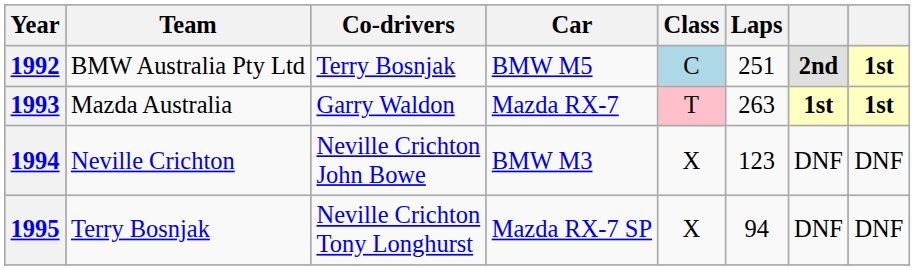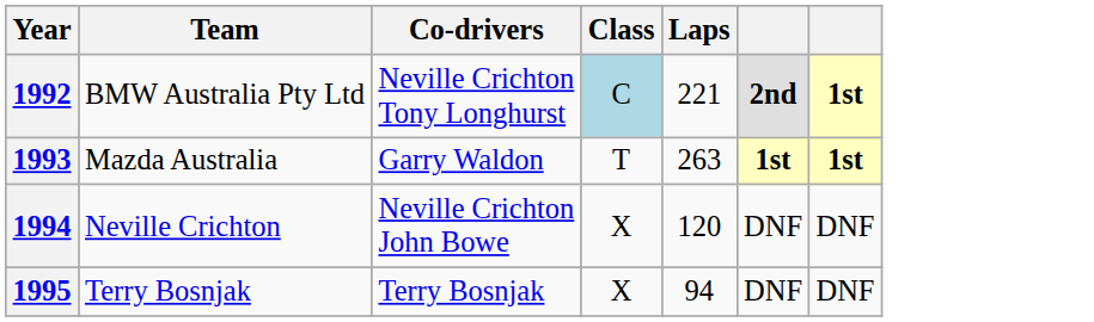 <table class="wikitable" style="text-align:center; font-size:90%">
 <tr>
 <th>Year</th>
 <th>Team</th>
 <th>Co-drivers</th>
-<th>Car</th>
 <th>Class</th>
 <th>Laps</th>
 <th></th>
 <th></th>
 </tr>
 <tr>
 <th><a href='#'>1992</a></th>
 <td align="left" nowrap> BMW Australia Pty Ltd</td>
-<td align="left" nowrap> <a href='#'>Terry Bosnjak</a></td>
-<td align="left" nowrap><a href='#'>BMW M5</a></td>
+<td align="left" nowrap> <a href='#'>Neville Crichton</a><br> <a href='#'>Tony Longhurst</a></td>
 <td style="background: lightblue;">C</td>
-<td>251</td>
+<td>221</td>
 <td style="background:#dfdfdf;"><strong>2nd</strong></td>
 <td style="background:#ffffbf;"><strong>1st</strong></td>
 </tr>
 <tr>
 <th><a href='#'>1993</a></th>
 <td align="left" nowrap> Mazda Australia</td>
 <td align="left" nowrap> <a href='#'>Garry Waldon</a></td>
-<td align="left" nowrap><a href='#'>Mazda RX-7</a></td>
-<td style="background: pink;">T</td>
+<td>T</td>
 <td>263</td>
 <td style="background:#ffffbf;"><strong>1st</strong></td>
 <td style="background:#ffffbf;"><strong>1st</strong></td>
 </tr>
 <tr>
 <th><a href='#'>1994</a></th>
 <td align="left" nowrap> <a href='#'>Neville Crichton</a></td>
 <td align="left" nowrap> <a href='#'>Neville Crichton</a><br>  <a href='#'>John Bowe</a></td>
-<td align="left" nowrap><a href='#'>BMW M3</a></td>
 <td>X</td>
-<td>123</td>
+<td>120</td>
 <td>DNF</td>
 <td>DNF</td>
 </tr>
 <tr>
 <th><a href='#'>1995</a></th>
 <td align="left" nowrap> <a href='#'>Terry Bosnjak</a></td>
-<td align="left" nowrap> <a href='#'>Neville Crichton</a><br> <a href='#'>Tony Longhurst</a></td>
-<td align="left" nowrap><a href='#'>Mazda RX-7 SP</a></td>
+<td align="left" nowrap> <a href='#'>Terry Bosnjak</a></td>
 <td>X</td>
 <td>94</td>
 <td>DNF</td>
 <td>DNF</td>
 </tr>
 </table>
